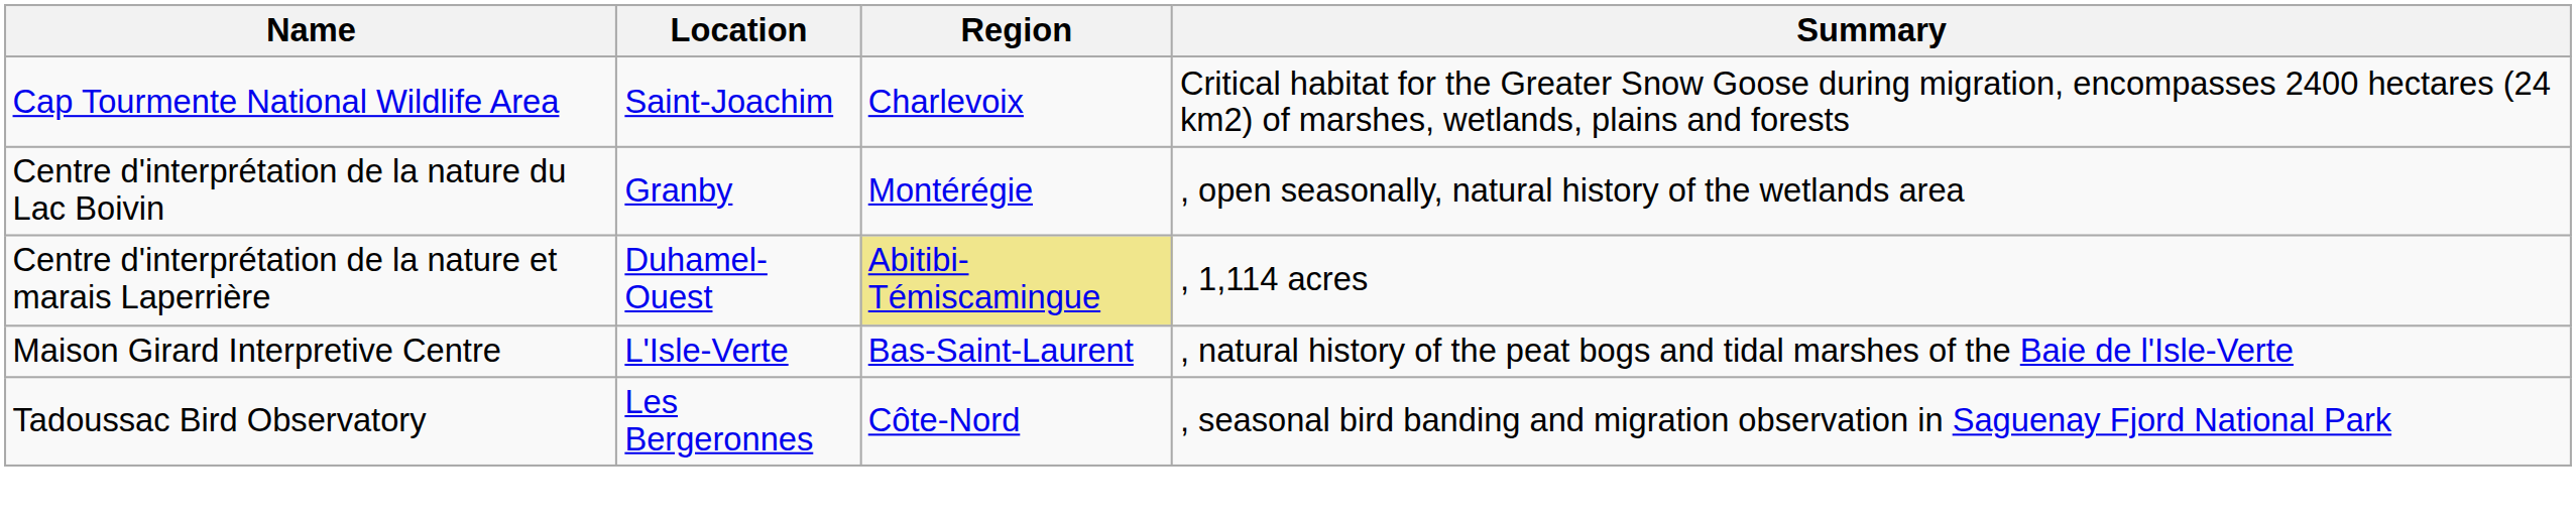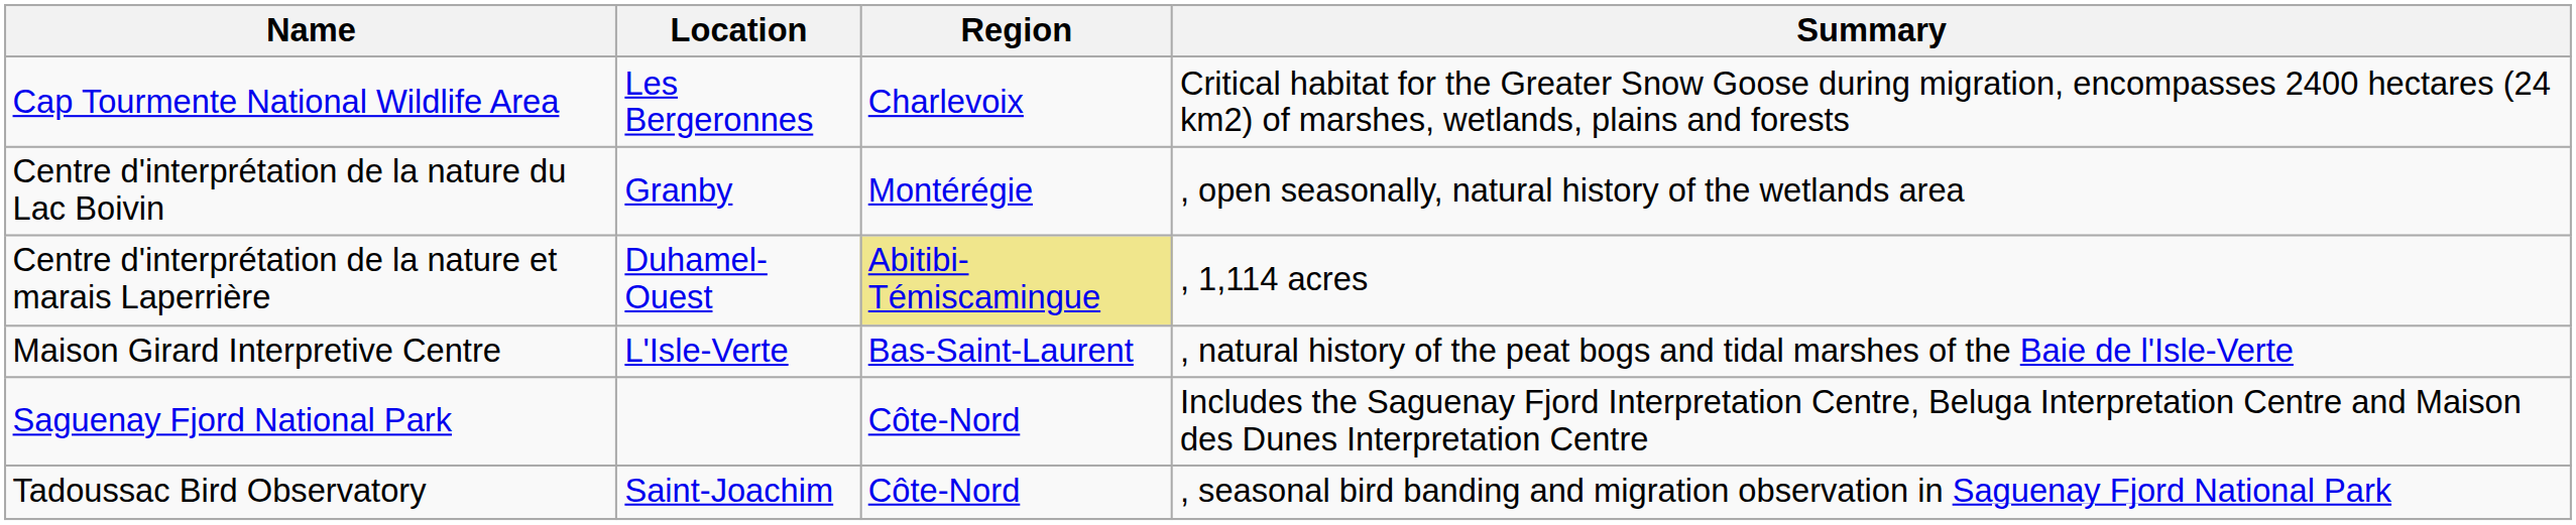 <table class="wikitable sortable">
 <tr>
 <th>Name</th>
 <th>Location</th>
 <th>Region</th>
 <th>Summary</th>
 </tr>
 <tr>
 <td><a href='#'>Cap Tourmente National Wildlife Area</a></td>
-<td><a href='#'>Saint-Joachim</a></td>
+<td><a href='#'>Les Bergeronnes</a></td>
 <td><a href='#'>Charlevoix</a></td>
 <td>Critical habitat for the Greater Snow Goose during migration, encompasses 2400 hectares (24 km2) of marshes, wetlands, plains and forests</td>
 </tr>
 <tr>
 <td>Centre d'interprétation de la nature du Lac Boivin</td>
 <td><a href='#'>Granby</a></td>
 <td><a href='#'>Montérégie</a></td>
 <td> , open seasonally, natural history of the wetlands area</td>
 </tr>
 <tr>
 <td>Centre d'interprétation de la nature et marais Laperrière</td>
 <td><a href='#'>Duhamel-Ouest</a></td>
 <td style="background: khaki;"><a href='#'>Abitibi-Témiscamingue</a></td>
 <td> , 1,114 acres</td>
 </tr>
 <tr>
 <td>Maison Girard Interpretive Centre</td>
 <td><a href='#'>L'Isle-Verte</a></td>
 <td><a href='#'>Bas-Saint-Laurent</a></td>
 <td> , natural history of the peat bogs and tidal marshes of the <a href='#'>Baie de l'Isle-Verte</a></td>
 </tr>
 <tr>
+<td><a href='#'>Saguenay Fjord National Park</a></td>
+<td></td>
+<td><a href='#'>Côte-Nord</a></td>
+<td>Includes the Saguenay Fjord Interpretation Centre, Beluga Interpretation Centre and Maison des Dunes Interpretation Centre</td>
+</tr>
+<tr>
 <td>Tadoussac Bird Observatory</td>
-<td><a href='#'>Les Bergeronnes</a></td>
+<td><a href='#'>Saint-Joachim</a></td>
 <td><a href='#'>Côte-Nord</a></td>
 <td> , seasonal bird banding and migration observation in <a href='#'>Saguenay Fjord National Park</a></td>
 </tr>
 <tr>
 </tr>
 </table>
